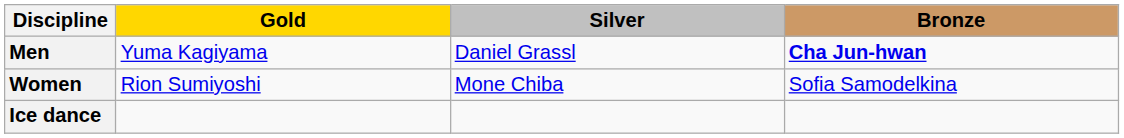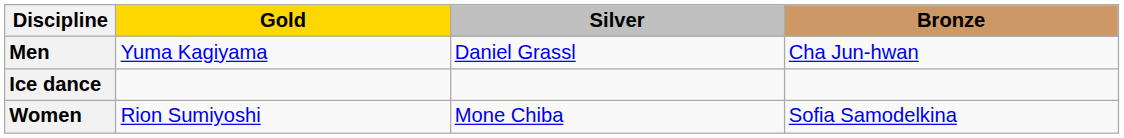 <table class="wikitable unsortable" style="text-align:left; width:70%">
 <tr>
 <th scope="col" style="text-align:center; width:10%">Discipline</th>
 <td scope="col" style="text-align:center; width:30%; background:gold"><strong>Gold</strong></td>
 <td scope="col" style="text-align:center; width:30%; background:silver"><strong>Silver</strong></td>
 <td scope="col" style="text-align:center; width:30%; background:#c96"><strong>Bronze</strong></td>
 </tr>
 <tr>
 <th scope="row" style="text-align:left">Men</th>
 <td> <a href='#'>Yuma Kagiyama</a></td>
 <td> <a href='#'>Daniel Grassl</a></td>
-<td><strong> <a href='#'>Cha Jun-hwan</a></strong></td>
+<td> <a href='#'>Cha Jun-hwan</a></td>
+</tr>
+<tr>
+<th scope="row" style="text-align:left">Ice dance</th>
+<td></td>
+<td></td>
+<td></td>
 </tr>
 <tr>
 <th scope="row" style="text-align:left">Women</th>
 <td> <a href='#'>Rion Sumiyoshi</a></td>
 <td> <a href='#'>Mone Chiba</a></td>
 <td> <a href='#'>Sofia Samodelkina</a></td>
 </tr>
-<tr>
-<th scope="row" style="text-align:left">Ice dance</th>
-<td></td>
-<td></td>
-<td></td>
-</tr>
 </table>
